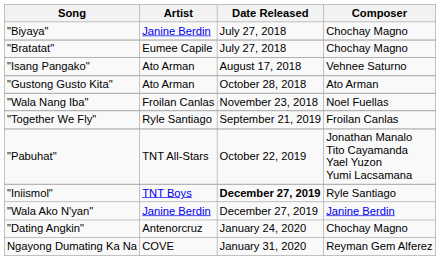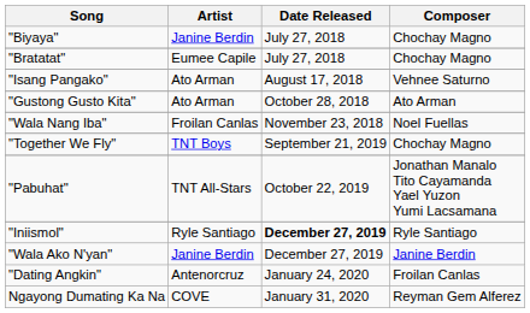 <table class="wikitable">
 <tr>
 <th>Song</th>
 <th>Artist</th>
 <th>Date Released</th>
 <th>Composer</th>
 </tr>
 <tr>
 <td>"Biyaya"</td>
 <td><a href='#'>Janine Berdin</a></td>
 <td>July 27, 2018</td>
 <td>Chochay Magno</td>
 </tr>
 <tr>
 </tr>
 <tr>
 <td>"Bratatat"</td>
 <td>Eumee Capile</td>
 <td>July 27, 2018</td>
 <td>Chochay Magno</td>
 </tr>
 <tr>
 </tr>
 <tr>
 <td>"Isang Pangako"</td>
 <td>Ato Arman</td>
 <td>August 17, 2018</td>
 <td>Vehnee Saturno</td>
 </tr>
 <tr>
 </tr>
 <tr>
 <td>"Gustong Gusto Kita"</td>
 <td>Ato Arman</td>
 <td>October 28, 2018</td>
 <td>Ato Arman</td>
 </tr>
 <tr>
 </tr>
 <tr>
 <td>"Wala Nang Iba"</td>
 <td>Froilan Canlas</td>
 <td>November 23, 2018</td>
 <td>Noel Fuellas</td>
 </tr>
 <tr>
 </tr>
 <tr>
 <td>"Together We Fly"</td>
-<td>Ryle Santiago</td>
+<td><a href='#'>TNT Boys</a></td>
 <td>September 21, 2019</td>
-<td>Froilan Canlas</td>
+<td>Chochay Magno</td>
 </tr>
 <tr>
 </tr>
 <tr>
 <td>"Pabuhat"</td>
 <td>TNT All-Stars</td>
 <td>October 22, 2019</td>
 <td>Jonathan Manalo <br> Tito Cayamanda <br> Yael Yuzon <br> Yumi Lacsamana</td>
 </tr>
 <tr>
 </tr>
 <tr>
 <td>"Iniismol"</td>
-<td><a href='#'>TNT Boys</a></td>
+<td>Ryle Santiago</td>
 <td><strong>December 27, 2019</strong></td>
 <td>Ryle Santiago</td>
 </tr>
 <tr>
 <td>"Wala Ako N'yan"</td>
 <td><a href='#'>Janine Berdin</a></td>
 <td>December 27, 2019</td>
 <td><a href='#'>Janine Berdin</a></td>
 </tr>
 <tr>
 <td>"Dating Angkin"</td>
 <td>Antenorcruz</td>
 <td>January 24, 2020</td>
-<td>Chochay Magno</td>
+<td>Froilan Canlas</td>
 </tr>
 <tr>
 <td>Ngayong Dumating Ka Na</td>
 <td>COVE</td>
 <td>January 31, 2020</td>
 <td>Reyman Gem Alferez</td>
 </tr>
 </table>
